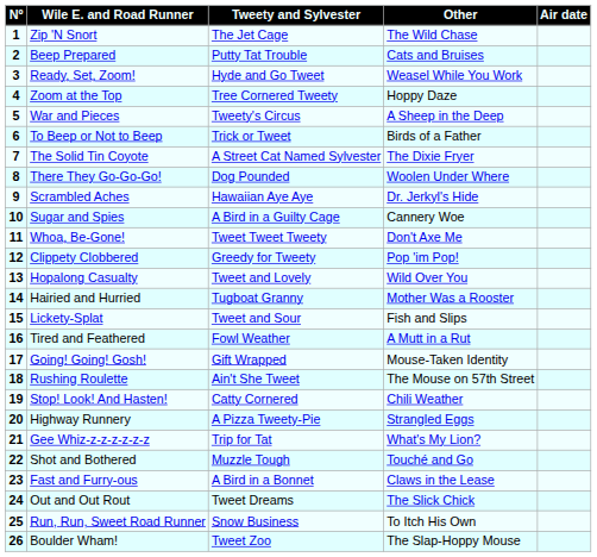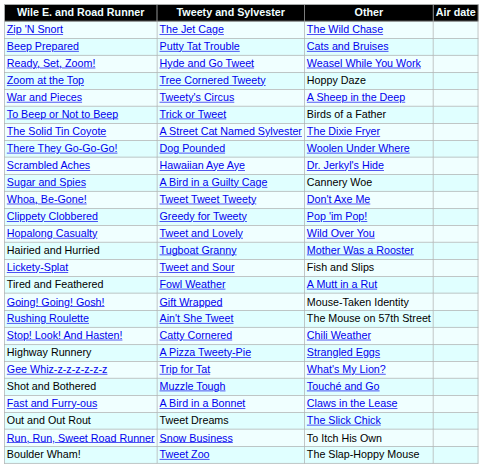 <table class=wikitable style="background:#F0FFFF">
 <tr style="color:#F0FFFF">
-<th style="background:#000000; width:20px">Nº</th>
 <th style="background:#000000">Wile E. and Road Runner</th>
 <th style="background:#000000">Tweety and Sylvester</th>
 <th style="background:#000000">Other</th>
 <th style="background:#000000">Air date</th>
 </tr>
 <tr>
-<td align="center"><strong>1</strong></td>
 <td><a href='#'>Zip 'N Snort</a></td>
 <td><a href='#'>The Jet Cage</a></td>
 <td><a href='#'>The Wild Chase</a></td>
 <td align="center"></td>
 </tr>
 <tr bgcolor="E0FFFF">
-<td align="center"><strong>2</strong></td>
 <td><a href='#'>Beep Prepared</a></td>
 <td><a href='#'>Putty Tat Trouble</a></td>
 <td><a href='#'>Cats and Bruises</a></td>
 <td align="center"></td>
 </tr>
 <tr>
-<td align="center"><strong>3</strong></td>
 <td><a href='#'>Ready, Set, Zoom!</a></td>
 <td><a href='#'>Hyde and Go Tweet</a></td>
 <td><a href='#'>Weasel While You Work</a></td>
 <td align="center"></td>
 </tr>
 <tr bgcolor="E0FFFF">
-<td align="center"><strong>4</strong></td>
 <td><a href='#'>Zoom at the Top</a></td>
 <td><a href='#'>Tree Cornered Tweety</a></td>
 <td>Hoppy Daze</td>
 <td align="center"></td>
 </tr>
 <tr>
-<td align="center"><strong>5</strong></td>
 <td><a href='#'>War and Pieces</a></td>
 <td><a href='#'>Tweety's Circus</a></td>
 <td><a href='#'>A Sheep in the Deep</a></td>
 <td align="center"></td>
 </tr>
 <tr bgcolor="E0FFFF">
-<td align="center"><strong>6</strong></td>
 <td><a href='#'>To Beep or Not to Beep</a></td>
 <td><a href='#'>Trick or Tweet</a></td>
 <td>Birds of a Father</td>
 <td align="center"></td>
 </tr>
 <tr>
-<td align="center"><strong>7</strong></td>
 <td><a href='#'>The Solid Tin Coyote</a></td>
 <td><a href='#'>A Street Cat Named Sylvester</a></td>
 <td><a href='#'>The Dixie Fryer</a></td>
 <td align="center"></td>
 </tr>
 <tr bgcolor="E0FFFF">
-<td align="center"><strong>8</strong></td>
 <td><a href='#'>There They Go-Go-Go!</a></td>
 <td><a href='#'>Dog Pounded</a></td>
 <td><a href='#'>Woolen Under Where</a></td>
 <td align="center"></td>
 </tr>
 <tr>
-<td align="center"><strong>9</strong></td>
 <td><a href='#'>Scrambled Aches</a></td>
 <td><a href='#'>Hawaiian Aye Aye</a></td>
 <td><a href='#'>Dr. Jerkyl's Hide</a></td>
 <td align="center"></td>
 </tr>
 <tr bgcolor="E0FFFF">
-<td align="center"><strong>10</strong></td>
 <td><a href='#'>Sugar and Spies</a></td>
 <td><a href='#'>A Bird in a Guilty Cage</a></td>
 <td>Cannery Woe</td>
 <td align="center"></td>
 </tr>
 <tr>
-<td align="center"><strong>11</strong></td>
 <td><a href='#'>Whoa, Be-Gone!</a></td>
 <td><a href='#'>Tweet Tweet Tweety</a></td>
 <td><a href='#'>Don't Axe Me</a></td>
 <td align="center"></td>
 </tr>
 <tr bgcolor="E0FFFF">
-<td align="center"><strong>12</strong></td>
 <td><a href='#'>Clippety Clobbered</a></td>
 <td><a href='#'>Greedy for Tweety</a></td>
 <td><a href='#'>Pop 'im Pop!</a></td>
 <td align="center"></td>
 </tr>
 <tr>
-<td align="center"><strong>13</strong></td>
 <td><a href='#'>Hopalong Casualty</a></td>
 <td><a href='#'>Tweet and Lovely</a></td>
 <td><a href='#'>Wild Over You</a></td>
 <td align="center"></td>
 </tr>
 <tr bgcolor="E0FFFF">
-<td align="center"><strong>14</strong></td>
 <td>Hairied and Hurried</td>
 <td><a href='#'>Tugboat Granny</a></td>
 <td><a href='#'>Mother Was a Rooster</a></td>
 <td align="center"></td>
 </tr>
 <tr>
-<td align="center"><strong>15</strong></td>
 <td><a href='#'>Lickety-Splat</a></td>
 <td><a href='#'>Tweet and Sour</a></td>
 <td>Fish and Slips</td>
 <td align="center"></td>
 </tr>
 <tr bgcolor="E0FFFF">
-<td align="center"><strong>16</strong></td>
 <td>Tired and Feathered</td>
 <td><a href='#'>Fowl Weather</a></td>
 <td><a href='#'>A Mutt in a Rut</a></td>
 <td align="center"></td>
 </tr>
 <tr>
-<td align="center"><strong>17</strong></td>
 <td><a href='#'>Going! Going! Gosh!</a></td>
 <td><a href='#'>Gift Wrapped</a></td>
 <td>Mouse-Taken Identity</td>
 <td align="center"></td>
 </tr>
 <tr bgcolor="E0FFFF">
-<td align="center"><strong>18</strong></td>
 <td><a href='#'>Rushing Roulette</a></td>
 <td><a href='#'>Ain't She Tweet</a></td>
 <td>The Mouse on 57th Street</td>
 <td align="center"></td>
 </tr>
 <tr>
-<td align="center"><strong>19</strong></td>
 <td><a href='#'>Stop! Look! And Hasten!</a></td>
 <td><a href='#'>Catty Cornered</a></td>
 <td><a href='#'>Chili Weather</a></td>
 <td align="center"></td>
 </tr>
 <tr bgcolor="E0FFFF">
-<td align="center"><strong>20</strong></td>
 <td>Highway Runnery</td>
 <td><a href='#'>A Pizza Tweety-Pie</a></td>
 <td><a href='#'>Strangled Eggs</a></td>
 <td align="center"></td>
 </tr>
 <tr>
-<td align="center"><strong>21</strong></td>
 <td><a href='#'>Gee Whiz-z-z-z-z-z-z</a></td>
 <td><a href='#'>Trip for Tat</a></td>
 <td><a href='#'>What's My Lion?</a></td>
 <td align="center"></td>
 </tr>
 <tr bgcolor="E0FFFF">
-<td align="center"><strong>22</strong></td>
 <td>Shot and Bothered</td>
 <td><a href='#'>Muzzle Tough</a></td>
 <td><a href='#'>Touché and Go</a></td>
 <td align="center"></td>
 </tr>
 <tr>
-<td align="center"><strong>23</strong></td>
 <td><a href='#'>Fast and Furry-ous</a></td>
 <td><a href='#'>A Bird in a Bonnet</a></td>
 <td><a href='#'>Claws in the Lease</a></td>
 <td align="center"></td>
 </tr>
 <tr bgcolor="E0FFFF">
-<td align="center"><strong>24</strong></td>
 <td>Out and Out Rout</td>
 <td>Tweet Dreams</td>
 <td><a href='#'>The Slick Chick</a></td>
 <td align="center"></td>
 </tr>
 <tr>
-<td align="center"><strong>25</strong></td>
 <td><a href='#'>Run, Run, Sweet Road Runner</a></td>
 <td><a href='#'>Snow Business</a></td>
 <td>To Itch His Own</td>
 <td align="center"></td>
 </tr>
 <tr bgcolor="E0FFFF">
-<td align="center"><strong>26</strong></td>
 <td>Boulder Wham!</td>
 <td><a href='#'>Tweet Zoo</a></td>
 <td>The Slap-Hoppy Mouse</td>
 <td align="center"></td>
 </tr>
 </table>
